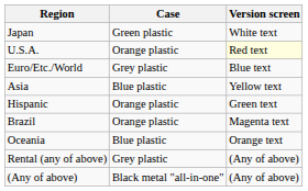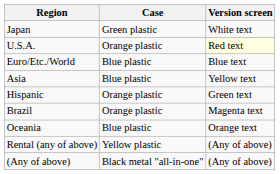 <table class="wikitable">
 <tr>
 <th>Region</th>
 <th>Case</th>
 <th>Version screen</th>
 </tr>
 <tr>
 <td>Japan</td>
 <td>Green plastic</td>
 <td>White text</td>
 </tr>
 <tr>
 <td>U.S.A.</td>
 <td>Orange plastic</td>
 <td style="background: lightyellow;">Red text</td>
 </tr>
 <tr>
 <td>Euro/Etc./World</td>
-<td>Grey plastic</td>
+<td>Blue plastic</td>
 <td>Blue text</td>
 </tr>
 <tr>
 <td>Asia</td>
 <td>Blue plastic</td>
 <td>Yellow text</td>
 </tr>
 <tr>
 <td>Hispanic</td>
 <td>Orange plastic</td>
 <td>Green text</td>
 </tr>
 <tr>
 <td>Brazil</td>
 <td>Orange plastic</td>
 <td>Magenta text</td>
 </tr>
 <tr>
 <td>Oceania</td>
 <td>Blue plastic</td>
 <td>Orange text</td>
 </tr>
 <tr>
 <td>Rental (any of above)</td>
-<td>Grey plastic</td>
+<td>Yellow plastic</td>
 <td>(Any of above)</td>
 </tr>
 <tr>
 <td>(Any of above)</td>
 <td>Black metal "all-in-one"</td>
 <td>(Any of above)</td>
 </tr>
 </table>
